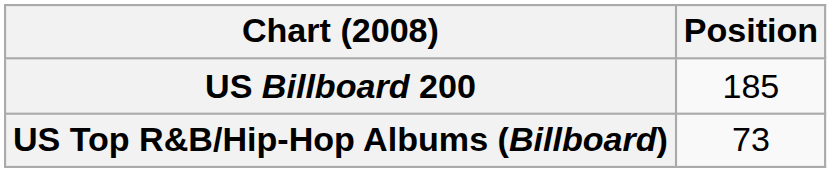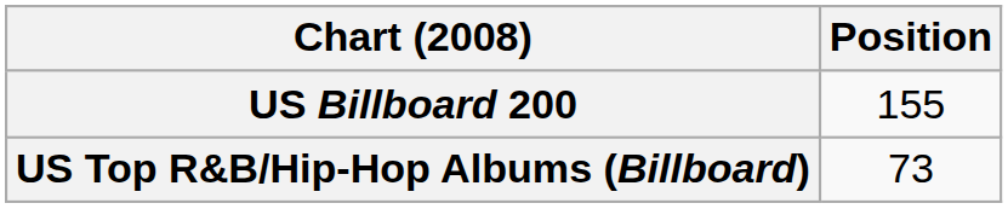 <table class="wikitable plainrowheaders" style="text-align:center">
 <tr>
 <th>Chart (2008)</th>
 <th>Position</th>
 </tr>
 <tr>
 <th scope="row">US <em>Billboard</em> 200</th>
-<td style="text-align:center">185</td>
+<td style="text-align:center">155</td>
 </tr>
 <tr>
 <th scope="row">US Top R&B/Hip-Hop Albums (<em>Billboard</em>)</th>
 <td style="text-align:center">73</td>
 </tr>
 </table>
